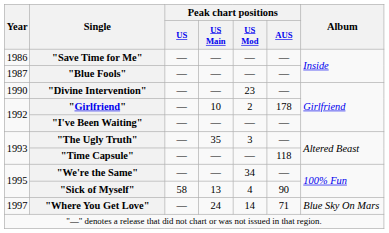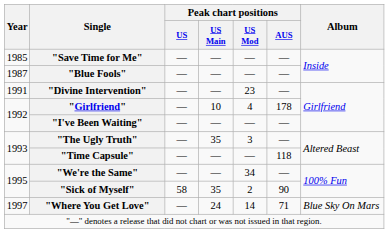 <table class="wikitable plainrowheaders">
 <tr>
 <th rowspan="2">Year</th>
 <th rowspan="2" width="200">Single</th>
 <th colspan="4">Peak chart positions</th>
 <th rowspan="2" width="120">Album</th>
 </tr>
 <tr>
 <th width="45"><small><a href='#'>US</a></small><br></th>
 <th width="45"><small><a href='#'>US<br>Main</a></small><br></th>
 <th width="45"><small><a href='#'>US<br>Mod</a></small><br></th>
 <th width="45"><small><a href='#'>AUS</a></small><br></th>
 </tr>
 <tr>
-<td>1986</td>
+<td>1985</td>
 <th scope="row">"Save Time for Me"</th>
 <td align="center">—</td>
 <td align="center">—</td>
 <td align="center">—</td>
 <td align="center">—</td>
 <td rowspan="2"><em><a href='#'>Inside</a></em></td>
 </tr>
 <tr>
 <td>1987</td>
 <th scope="row">"Blue Fools"</th>
 <td align="center">—</td>
 <td align="center">—</td>
 <td align="center">—</td>
 <td align="center">—</td>
 </tr>
 <tr>
-<td>1990</td>
+<td>1991</td>
 <th scope="row">"Divine Intervention"</th>
 <td align="center">—</td>
 <td align="center">—</td>
 <td align="center">23</td>
 <td align="center">—</td>
 <td rowspan="3"><em><a href='#'>Girlfriend</a></em></td>
 </tr>
 <tr>
 <td rowspan="2">1992</td>
 <th scope="row">"<a href='#'>Girlfriend</a>"</th>
 <td align="center">—</td>
 <td align="center">10</td>
-<td align="center">2</td>
+<td align="center">4</td>
 <td align="center">178</td>
 </tr>
 <tr>
 <th scope="row">"I've Been Waiting"</th>
 <td align="center">—</td>
 <td align="center">—</td>
 <td align="center">—</td>
 <td align="center">—</td>
 </tr>
 <tr>
 <td rowspan="2">1993</td>
 <th scope="row">"The Ugly Truth"</th>
 <td align="center">—</td>
 <td align="center">35</td>
 <td align="center">3</td>
 <td align="center">—</td>
 <td rowspan="2"><em>Altered Beast</em></td>
 </tr>
 <tr>
 <th scope="row">"Time Capsule"</th>
 <td align="center">—</td>
 <td align="center">—</td>
 <td align="center">—</td>
 <td align="center">118</td>
 </tr>
 <tr>
 <td rowspan="2">1995</td>
 <th scope="row">"We're the Same"</th>
 <td align="center">—</td>
 <td align="center">—</td>
 <td align="center">34</td>
 <td align="center">—</td>
 <td rowspan="2"><em><a href='#'>100% Fun</a></em></td>
 </tr>
 <tr>
 <th scope="row">"Sick of Myself"</th>
 <td align="center">58</td>
-<td align="center">13</td>
-<td align="center">4</td>
+<td align="center">35</td>
+<td align="center">2</td>
 <td align="center">90</td>
 </tr>
 <tr>
 <td>1997</td>
 <th scope="row">"Where You Get Love"</th>
 <td align="center">—</td>
 <td align="center">24</td>
 <td align="center">14</td>
 <td align="center">71</td>
 <td><em>Blue Sky On Mars</em></td>
 </tr>
 <tr>
 <td align="center" colspan="15" style="font-size: 85%">"—" denotes a release that did not chart or was not issued in that region.</td>
 </tr>
 </table>
